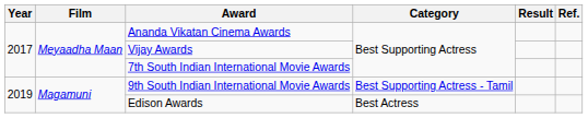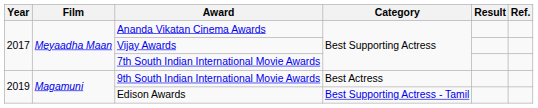 <table class="wikitable">
 <tr>
 <th>Year</th>
 <th>Film</th>
 <th>Award</th>
 <th>Category</th>
 <th>Result</th>
 <th>Ref.</th>
 </tr>
 <tr>
 <td rowspan="3">2017</td>
 <td rowspan="3"><em><a href='#'>Meyaadha Maan</a></em></td>
 <td><a href='#'>Ananda Vikatan Cinema Awards</a></td>
 <td rowspan="3">Best Supporting Actress</td>
 <td></td>
 <td></td>
 </tr>
 <tr>
 <td><a href='#'>Vijay Awards</a></td>
 <td></td>
 <td></td>
 </tr>
 <tr>
 <td><a href='#'>7th South Indian International Movie Awards</a></td>
 <td></td>
 <td></td>
 </tr>
 <tr>
 <td rowspan="2">2019</td>
 <td rowspan="2"><em><a href='#'>Magamuni</a></em></td>
 <td><a href='#'>9th South Indian International Movie Awards</a></td>
-<td><a href='#'>Best Supporting Actress - Tamil</a></td>
+<td>Best Actress</td>
 <td></td>
 <td></td>
 </tr>
 <tr>
 <td>Edison Awards</td>
-<td>Best Actress</td>
+<td><a href='#'>Best Supporting Actress - Tamil</a></td>
 <td></td>
 <td></td>
 </tr>
 </table>
